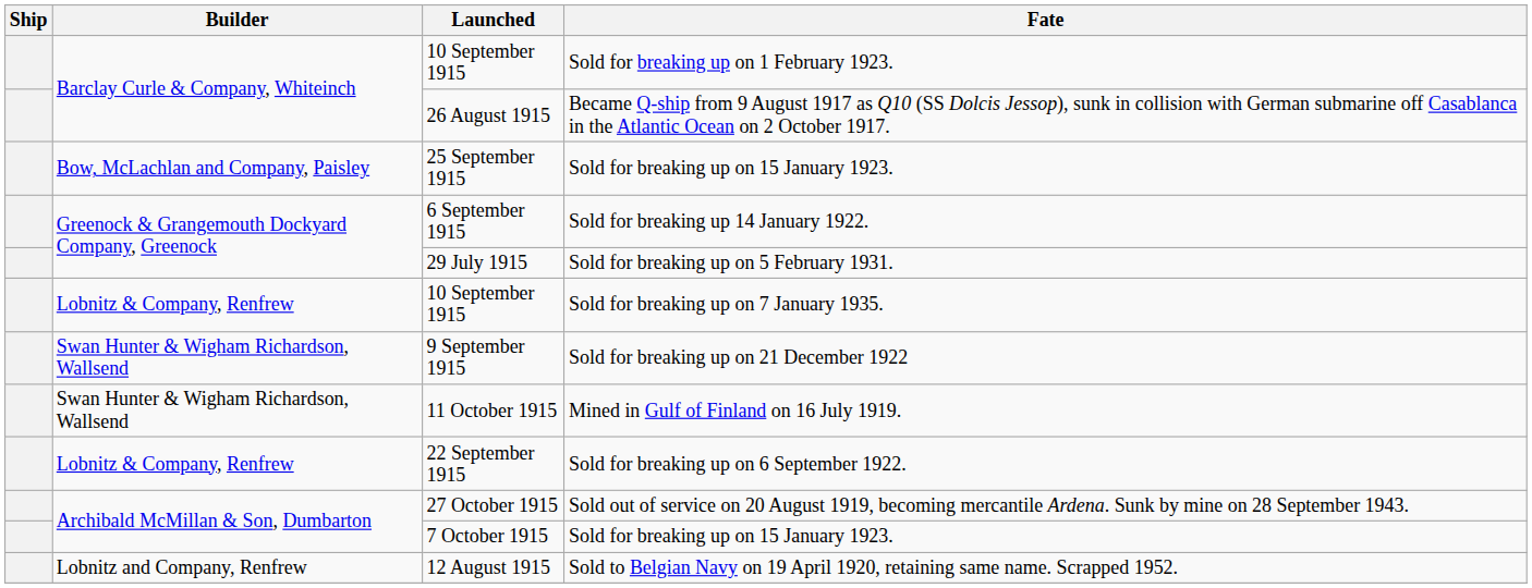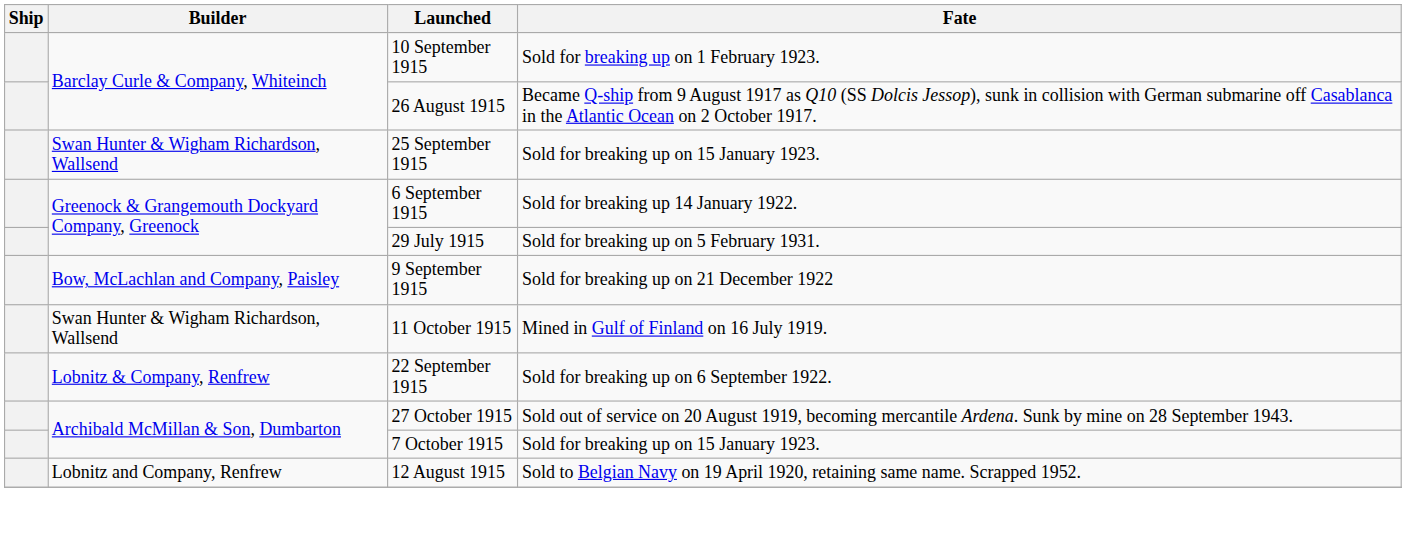 <table class="wikitable plainrowheaders">
 <tr>
 <th scope="col">Ship</th>
 <th scope="col">Builder</th>
 <th scope="col">Launched</th>
 <th scope="col">Fate</th>
 </tr>
 <tr>
 <th scope="row"></th>
 <td rowspan="2"><a href='#'>Barclay Curle & Company</a>, <a href='#'>Whiteinch</a></td>
 <td>10 September 1915</td>
 <td>Sold for <a href='#'>breaking up</a> on 1 February 1923.</td>
 </tr>
 <tr>
 <th scope="row"></th>
 <td>26 August 1915</td>
 <td>Became <a href='#'>Q-ship</a> from 9 August 1917 as <em>Q10</em> (SS <em>Dolcis Jessop</em>), sunk in collision with German submarine  off <a href='#'>Casablanca</a> in the <a href='#'>Atlantic Ocean</a> on 2 October 1917.</td>
 </tr>
 <tr>
 <th scope="row"></th>
-<td><a href='#'>Bow, McLachlan and Company</a>, <a href='#'>Paisley</a></td>
+<td><a href='#'>Swan Hunter & Wigham Richardson</a>, <a href='#'>Wallsend</a></td>
 <td>25 September 1915</td>
 <td>Sold for breaking up on 15 January 1923.</td>
 </tr>
 <tr>
 <th scope="row"></th>
 <td rowspan="2"><a href='#'>Greenock & Grangemouth Dockyard Company</a>, <a href='#'>Greenock</a></td>
 <td>6 September 1915</td>
 <td>Sold for breaking up 14 January 1922.</td>
 </tr>
 <tr>
 <th scope="row"></th>
 <td>29 July 1915</td>
 <td>Sold for breaking up on 5 February 1931.</td>
 </tr>
 <tr>
 <th scope="row"></th>
-<td><a href='#'>Lobnitz & Company</a>, <a href='#'>Renfrew</a></td>
-<td>10 September 1915</td>
-<td>Sold for breaking up on 7 January 1935.</td>
-</tr>
-<tr>
-<th scope="row"></th>
-<td><a href='#'>Swan Hunter & Wigham Richardson</a>, <a href='#'>Wallsend</a></td>
+<td><a href='#'>Bow, McLachlan and Company</a>, <a href='#'>Paisley</a></td>
 <td>9 September 1915</td>
 <td>Sold for breaking up on 21 December 1922</td>
 </tr>
 <tr>
 <th scope="row"></th>
 <td>Swan Hunter & Wigham Richardson, Wallsend</td>
 <td>11 October 1915</td>
 <td>Mined in <a href='#'>Gulf of Finland</a> on 16 July 1919.</td>
 </tr>
 <tr>
 <th scope="row"></th>
 <td><a href='#'>Lobnitz & Company</a>, <a href='#'>Renfrew</a></td>
 <td>22 September 1915</td>
 <td>Sold for breaking up on 6 September 1922.</td>
 </tr>
 <tr>
 <th scope="row"></th>
 <td rowspan="2"><a href='#'>Archibald McMillan & Son</a>, <a href='#'>Dumbarton</a></td>
 <td>27 October 1915</td>
 <td>Sold out of service on 20 August 1919, becoming mercantile <em>Ardena</em>. Sunk by mine on 28 September 1943.</td>
 </tr>
 <tr>
 <th scope="row"></th>
 <td>7 October 1915</td>
 <td>Sold for breaking up on 15 January 1923.</td>
 </tr>
 <tr>
 <th scope="row"></th>
 <td>Lobnitz and Company, Renfrew</td>
 <td>12 August 1915</td>
 <td>Sold to <a href='#'>Belgian Navy</a> on 19 April 1920, retaining same name. Scrapped 1952.</td>
 </tr>
 <tr>
 </tr>
 </table>
